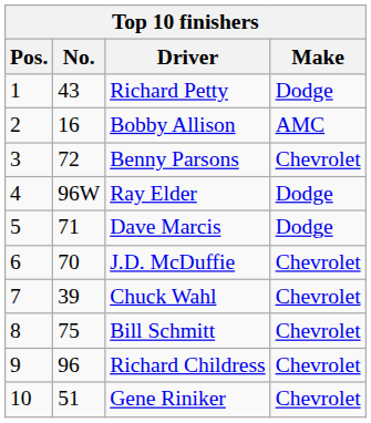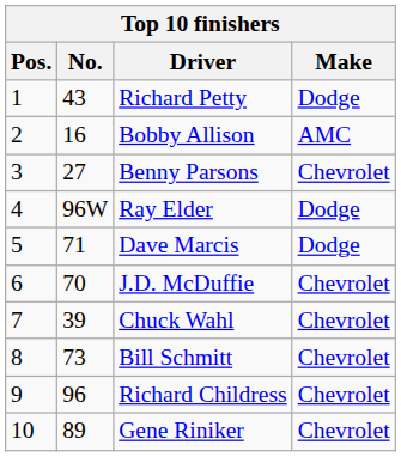 <table class="wikitable">
 <tr>
 <th colspan="4">Top 10 finishers</th>
 </tr>
 <tr>
 <th>Pos.</th>
 <th>No.</th>
 <th>Driver</th>
 <th>Make</th>
 </tr>
 <tr>
 <td>1</td>
 <td>43</td>
 <td><a href='#'>Richard Petty</a></td>
 <td><a href='#'>Dodge</a></td>
 </tr>
 <tr>
 <td>2</td>
 <td>16</td>
 <td><a href='#'>Bobby Allison</a></td>
 <td><a href='#'>AMC</a></td>
 </tr>
 <tr>
 <td>3</td>
-<td>72</td>
+<td>27</td>
 <td><a href='#'>Benny Parsons</a></td>
 <td><a href='#'>Chevrolet</a></td>
 </tr>
 <tr>
 <td>4</td>
 <td>96W</td>
 <td><a href='#'>Ray Elder</a></td>
 <td><a href='#'>Dodge</a></td>
 </tr>
 <tr>
 <td>5</td>
 <td>71</td>
 <td><a href='#'>Dave Marcis</a></td>
 <td><a href='#'>Dodge</a></td>
 </tr>
 <tr>
 <td>6</td>
 <td>70</td>
 <td><a href='#'>J.D. McDuffie</a></td>
 <td><a href='#'>Chevrolet</a></td>
 </tr>
 <tr>
 <td>7</td>
 <td>39</td>
 <td><a href='#'>Chuck Wahl</a></td>
 <td><a href='#'>Chevrolet</a></td>
 </tr>
 <tr>
 <td>8</td>
-<td>75</td>
+<td>73</td>
 <td><a href='#'>Bill Schmitt</a></td>
 <td><a href='#'>Chevrolet</a></td>
 </tr>
 <tr>
 <td>9</td>
 <td>96</td>
 <td><a href='#'>Richard Childress</a></td>
 <td><a href='#'>Chevrolet</a></td>
 </tr>
 <tr>
 <td>10</td>
-<td>51</td>
+<td>89</td>
 <td><a href='#'>Gene Riniker</a></td>
 <td><a href='#'>Chevrolet</a></td>
 </tr>
 </table>
